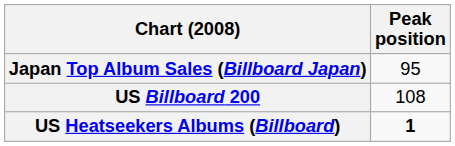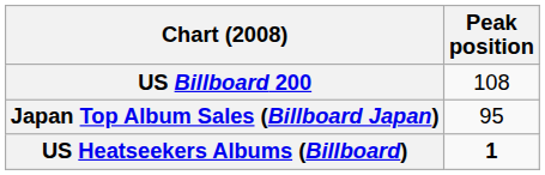 <table class="wikitable sortable plainrowheaders" style="text-align:center;">
 <tr>
 <th scope="col">Chart (2008)</th>
 <th scope="col">Peak<br>position</th>
 </tr>
 <tr>
+<th scope="row">US <a href='#'><em>Billboard</em> 200</a></th>
+<td>108</td>
+</tr>
+<tr>
 <th scope="row">Japan <a href='#'>Top Album Sales</a> (<em><a href='#'>Billboard Japan</a></em>)</th>
 <td>95</td>
-</tr>
-<tr>
-<th scope="row">US <a href='#'><em>Billboard</em> 200</a></th>
-<td>108</td>
 </tr>
 <tr>
 <th scope="row">US <a href='#'>Heatseekers Albums</a> (<em><a href='#'>Billboard</a></em>)</th>
 <td><strong>1</strong></td>
 </tr>
 </table>
